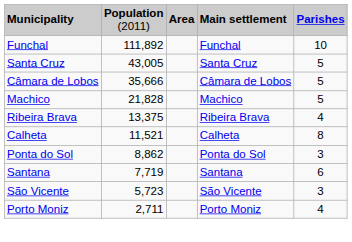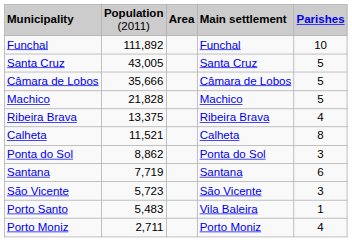 <table class="wikitable sortable">
 <tr style="text-align:left; background:#ccc;">
 <td><strong>Municipality</strong></td>
 <td style="text-align:center;"><strong>Population</strong><br>(2011)</td>
 <td style="text-align:center;"><strong>Area</strong></td>
 <td><strong>Main settlement</strong></td>
 <td><a href='#'><strong>Parishes</strong></a></td>
 </tr>
 <tr>
 <td><a href='#'>Funchal</a></td>
 <td align="right">111,892</td>
 <td align="right"></td>
 <td><a href='#'>Funchal</a></td>
 <td style="text-align:center;">10</td>
 </tr>
 <tr>
 <td><a href='#'>Santa Cruz</a></td>
 <td align="right">43,005</td>
 <td align="right"></td>
 <td><a href='#'>Santa Cruz</a></td>
 <td style="text-align:center;">5</td>
 </tr>
 <tr>
 <td><a href='#'>Câmara de Lobos</a></td>
 <td align="right">35,666</td>
 <td align="right"></td>
 <td><a href='#'>Câmara de Lobos</a></td>
 <td style="text-align:center;">5</td>
 </tr>
 <tr>
 <td><a href='#'>Machico</a></td>
 <td align="right">21,828</td>
 <td align="right"></td>
 <td><a href='#'>Machico</a></td>
 <td style="text-align:center;">5</td>
 </tr>
 <tr>
 <td><a href='#'>Ribeira Brava</a></td>
 <td align="right">13,375</td>
 <td align="right"></td>
 <td><a href='#'>Ribeira Brava</a></td>
 <td style="text-align:center;">4</td>
 </tr>
 <tr>
 <td><a href='#'>Calheta</a></td>
 <td align="right">11,521</td>
 <td align="right"></td>
 <td><a href='#'>Calheta</a></td>
 <td style="text-align:center;">8</td>
 </tr>
 <tr>
 <td><a href='#'>Ponta do Sol</a></td>
 <td align="right">8,862</td>
 <td align="right"></td>
 <td><a href='#'>Ponta do Sol</a></td>
 <td style="text-align:center;">3</td>
 </tr>
 <tr>
 <td><a href='#'>Santana</a></td>
 <td align="right">7,719</td>
 <td align="right"></td>
 <td><a href='#'>Santana</a></td>
 <td style="text-align:center;">6</td>
 </tr>
 <tr>
 <td><a href='#'>São Vicente</a></td>
 <td align="right">5,723</td>
 <td align="right"></td>
 <td><a href='#'>São Vicente</a></td>
 <td style="text-align:center;">3</td>
 </tr>
 <tr>
+<td><a href='#'>Porto Santo</a></td>
+<td align="right">5,483</td>
+<td align="right"></td>
+<td><a href='#'>Vila Baleira</a></td>
+<td style="text-align:center;">1</td>
+</tr>
+<tr>
 <td><a href='#'>Porto Moniz</a></td>
 <td align="right">2,711</td>
 <td align="right"></td>
 <td><a href='#'>Porto Moniz</a></td>
 <td style="text-align:center;">4</td>
 </tr>
 </table>
